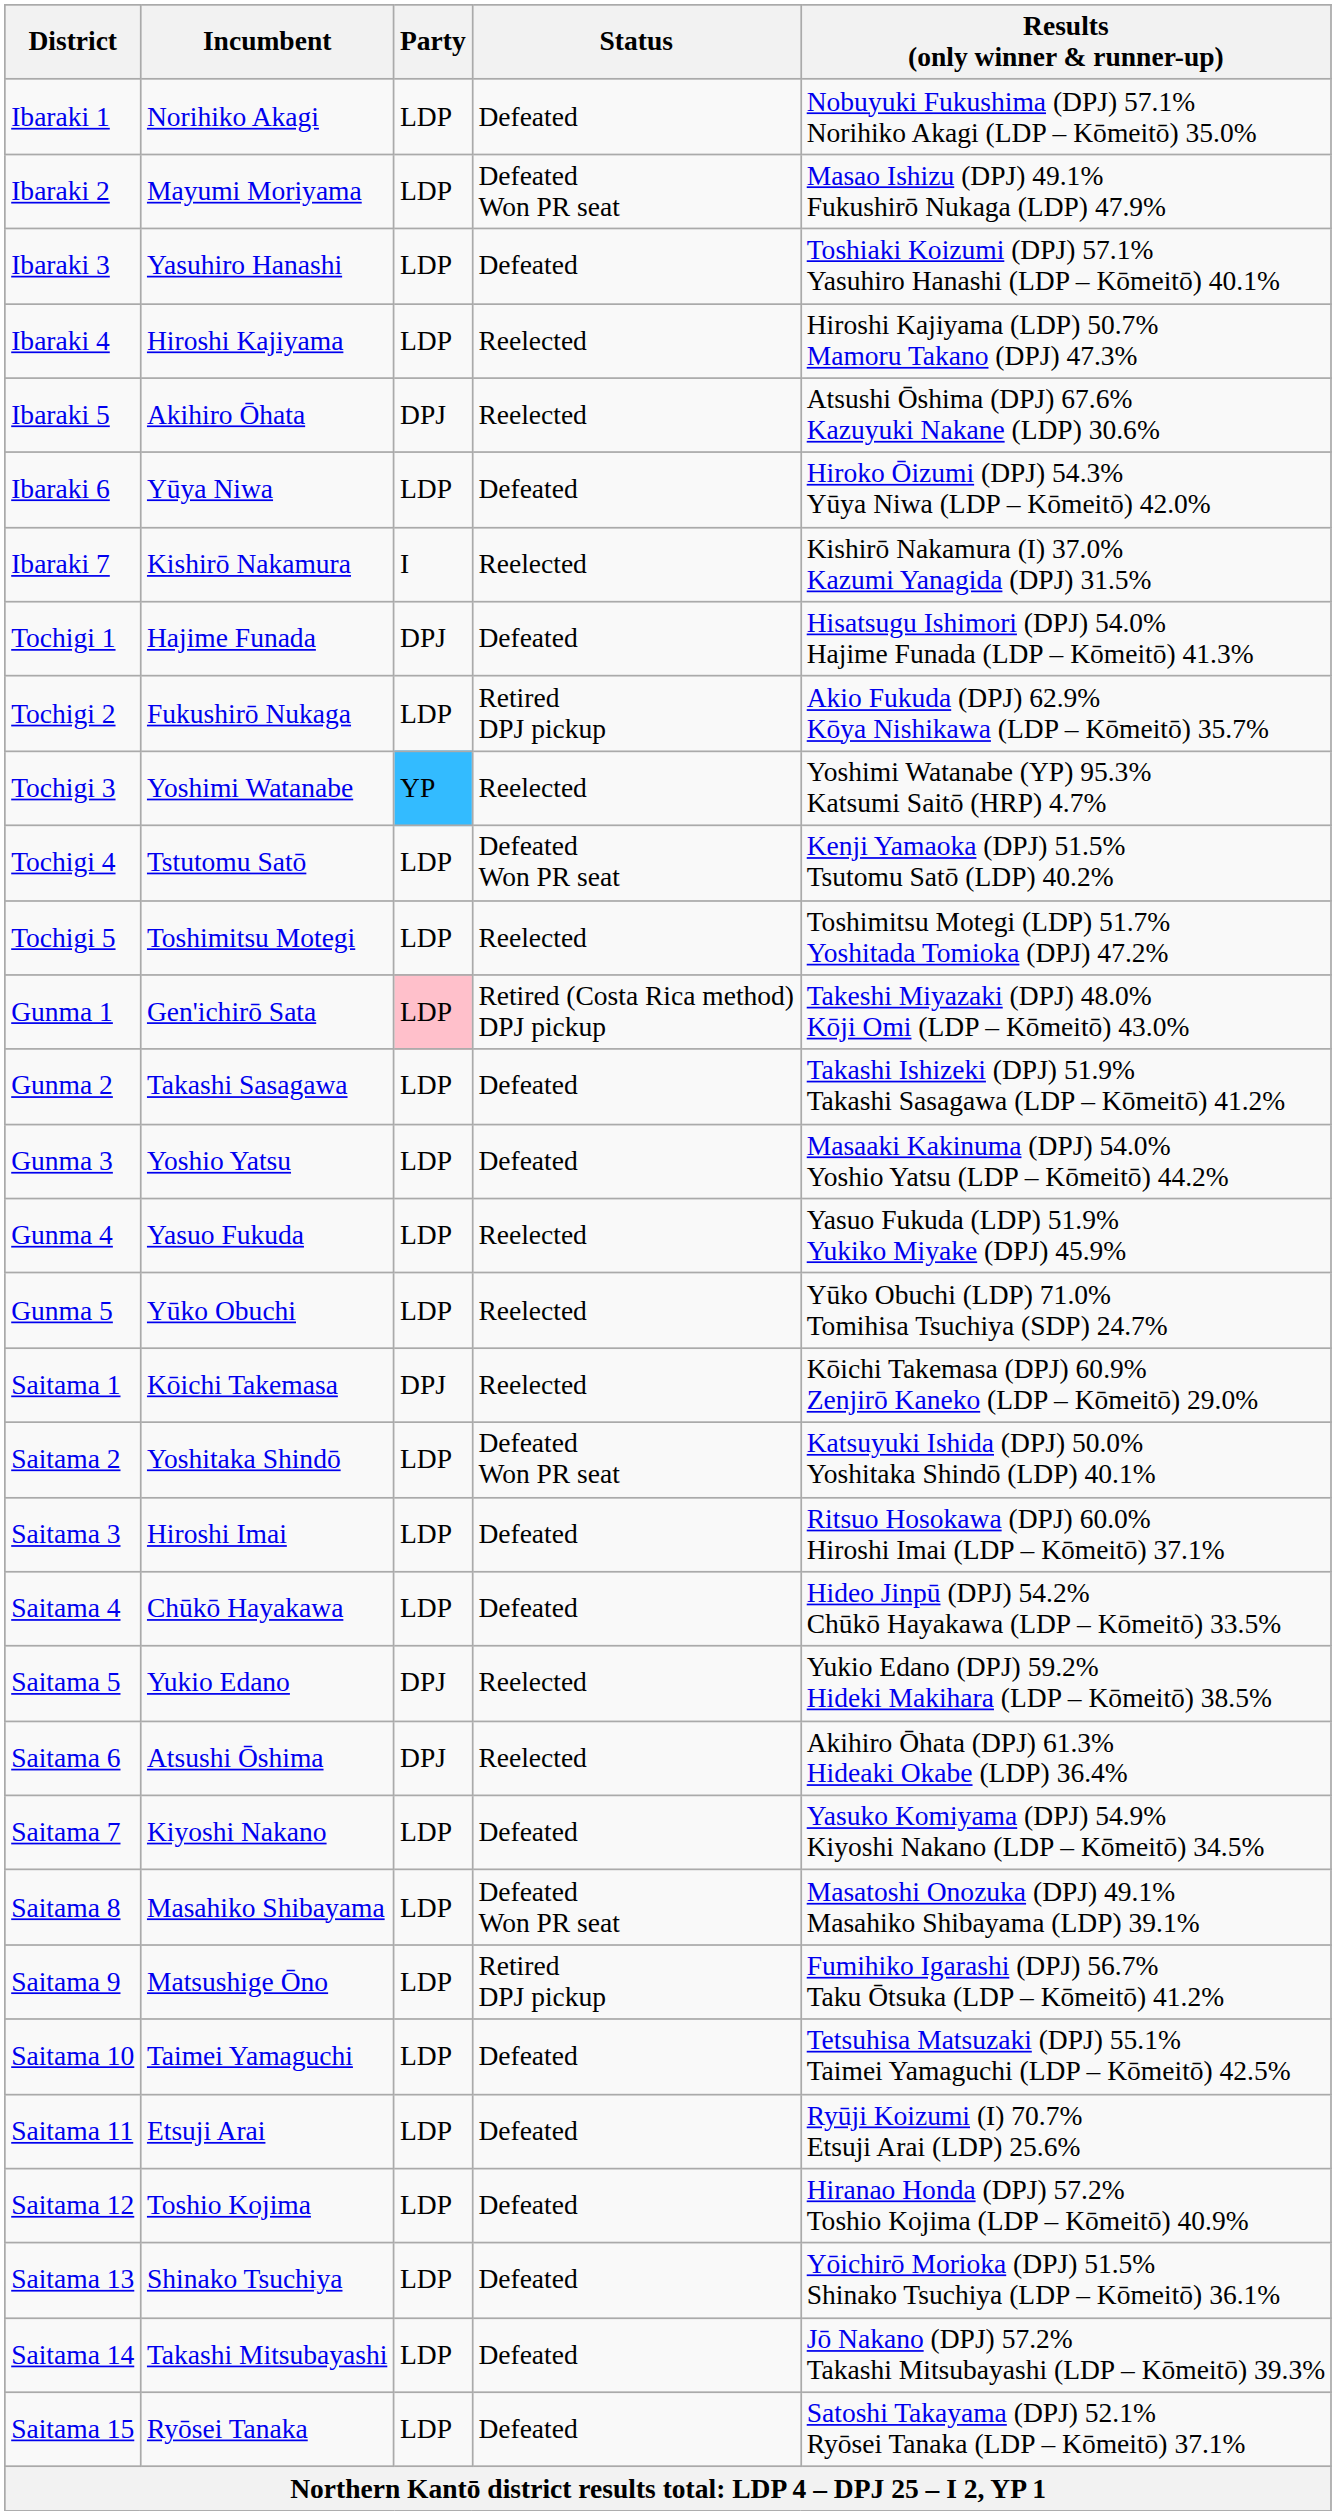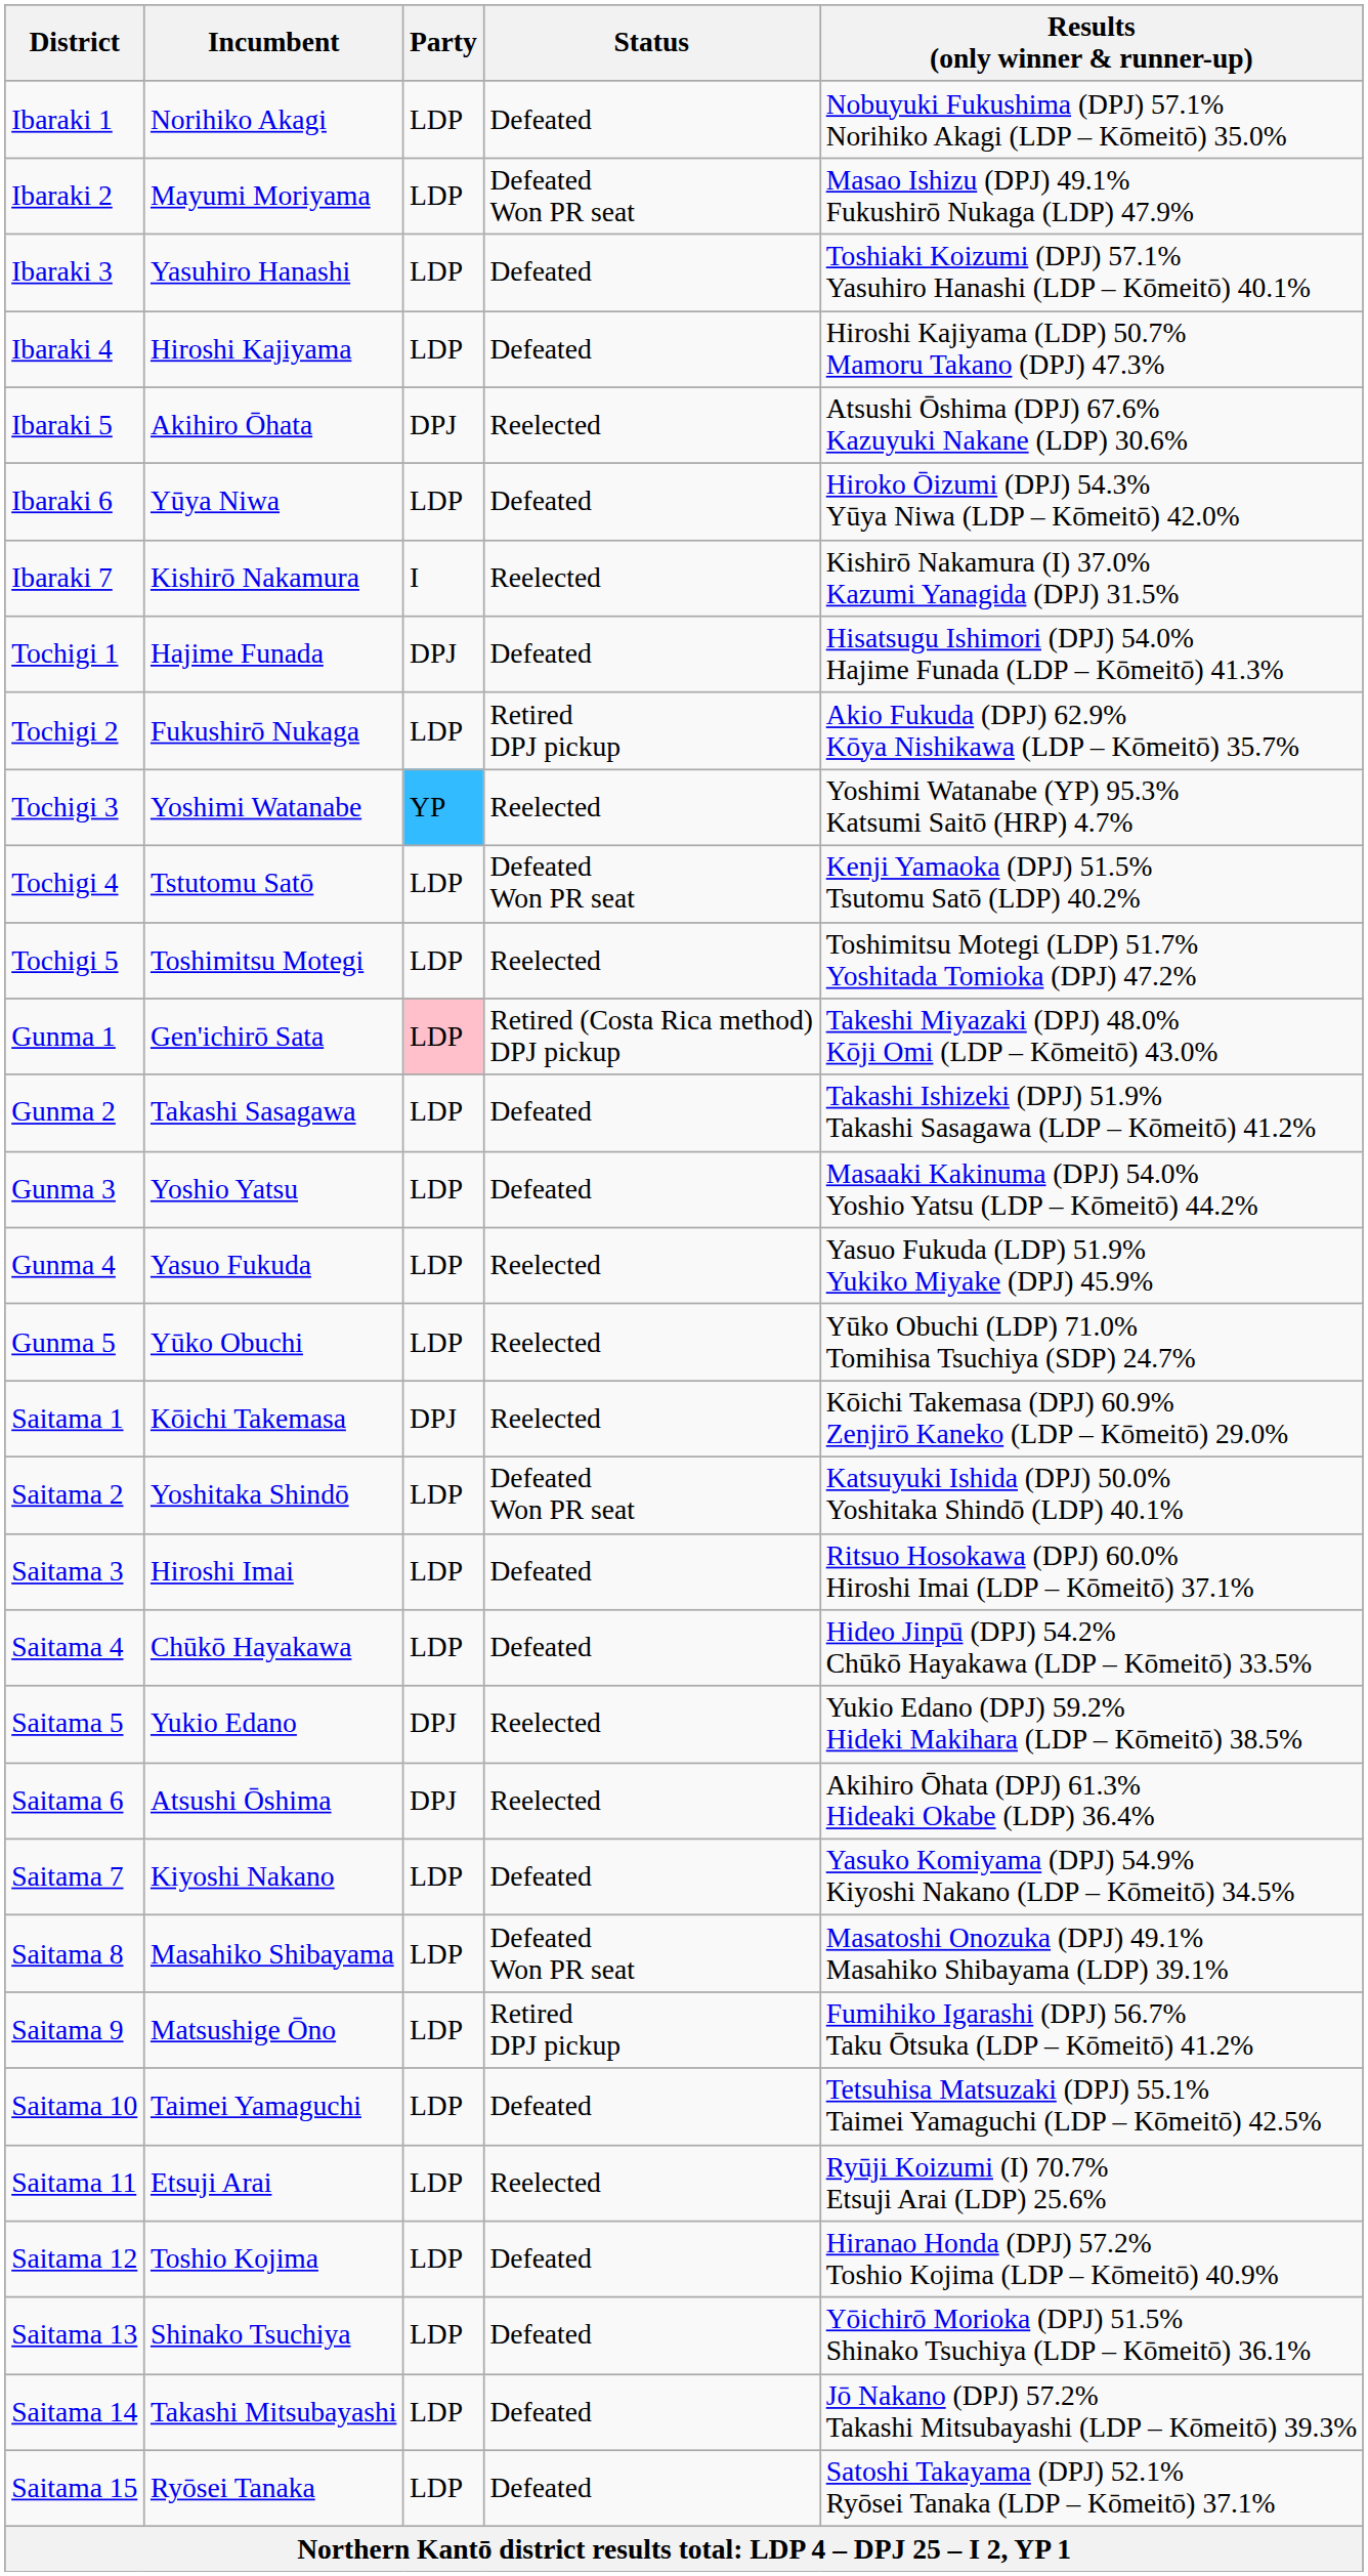 <table class="wikitable">
 <tr>
 <th>District</th>
 <th>Incumbent</th>
 <th>Party</th>
 <th>Status</th>
 <th>Results<br>(only winner & runner-up)</th>
 </tr>
 <tr>
 <td><a href='#'>Ibaraki 1</a></td>
 <td><a href='#'>Norihiko Akagi</a></td>
 <td>LDP</td>
 <td>Defeated</td>
 <td><a href='#'>Nobuyuki Fukushima</a> (DPJ) 57.1%<br>Norihiko Akagi (LDP – Kōmeitō) 35.0%</td>
 </tr>
 <tr>
 <td><a href='#'>Ibaraki 2</a></td>
 <td><a href='#'>Mayumi Moriyama</a></td>
 <td>LDP</td>
 <td>Defeated<br>Won PR seat</td>
 <td><a href='#'>Masao Ishizu</a> (DPJ) 49.1%<br>Fukushirō Nukaga (LDP) 47.9%</td>
 </tr>
 <tr>
 <td><a href='#'>Ibaraki 3</a></td>
 <td><a href='#'>Yasuhiro Hanashi</a></td>
 <td>LDP</td>
 <td>Defeated</td>
 <td><a href='#'>Toshiaki Koizumi</a> (DPJ) 57.1%<br>Yasuhiro Hanashi (LDP – Kōmeitō) 40.1%</td>
 </tr>
 <tr>
 <td><a href='#'>Ibaraki 4</a></td>
 <td><a href='#'>Hiroshi Kajiyama</a></td>
 <td>LDP</td>
-<td>Reelected</td>
+<td>Defeated</td>
 <td>Hiroshi Kajiyama (LDP) 50.7%<br><a href='#'>Mamoru Takano</a> (DPJ) 47.3%</td>
 </tr>
 <tr>
 <td><a href='#'>Ibaraki 5</a></td>
 <td><a href='#'>Akihiro Ōhata</a></td>
 <td>DPJ</td>
 <td>Reelected</td>
 <td>Atsushi Ōshima (DPJ) 67.6%<br><a href='#'>Kazuyuki Nakane</a> (LDP) 30.6%</td>
 </tr>
 <tr>
 <td><a href='#'>Ibaraki 6</a></td>
 <td><a href='#'>Yūya Niwa</a></td>
 <td>LDP</td>
 <td>Defeated</td>
 <td><a href='#'>Hiroko Ōizumi</a> (DPJ) 54.3%<br>Yūya Niwa (LDP – Kōmeitō) 42.0%</td>
 </tr>
 <tr>
 <td><a href='#'>Ibaraki 7</a></td>
 <td><a href='#'>Kishirō Nakamura</a></td>
 <td>I</td>
 <td>Reelected</td>
 <td>Kishirō Nakamura (I) 37.0%<br><a href='#'>Kazumi Yanagida</a> (DPJ) 31.5%</td>
 </tr>
 <tr>
 <td><a href='#'>Tochigi 1</a></td>
 <td><a href='#'>Hajime Funada</a></td>
 <td>DPJ</td>
 <td>Defeated</td>
 <td><a href='#'>Hisatsugu Ishimori</a> (DPJ) 54.0%<br>Hajime Funada (LDP – Kōmeitō) 41.3%</td>
 </tr>
 <tr>
 <td><a href='#'>Tochigi 2</a></td>
 <td><a href='#'>Fukushirō Nukaga</a></td>
 <td>LDP</td>
 <td>Retired<br>DPJ pickup</td>
 <td><a href='#'>Akio Fukuda</a> (DPJ) 62.9%<br><a href='#'>Kōya Nishikawa</a> (LDP – Kōmeitō) 35.7%</td>
 </tr>
 <tr>
 <td><a href='#'>Tochigi 3</a></td>
 <td><a href='#'>Yoshimi Watanabe</a></td>
 <td style="background:#3bf;">YP</td>
 <td>Reelected</td>
 <td>Yoshimi Watanabe (YP) 95.3%<br>Katsumi Saitō (HRP) 4.7%</td>
 </tr>
 <tr>
 <td><a href='#'>Tochigi 4</a></td>
 <td><a href='#'>Tstutomu Satō</a></td>
 <td>LDP</td>
 <td>Defeated<br>Won PR seat</td>
 <td><a href='#'>Kenji Yamaoka</a> (DPJ) 51.5%<br>Tsutomu Satō (LDP) 40.2%</td>
 </tr>
 <tr>
 <td><a href='#'>Tochigi 5</a></td>
 <td><a href='#'>Toshimitsu Motegi</a></td>
 <td>LDP</td>
 <td>Reelected</td>
 <td>Toshimitsu Motegi (LDP) 51.7%<br><a href='#'>Yoshitada Tomioka</a> (DPJ) 47.2%</td>
 </tr>
 <tr>
 <td><a href='#'>Gunma 1</a></td>
 <td><a href='#'>Gen'ichirō Sata</a></td>
 <td style="background: pink;">LDP</td>
 <td>Retired (Costa Rica method)<br>DPJ pickup</td>
 <td><a href='#'>Takeshi Miyazaki</a> (DPJ) 48.0%<br><a href='#'>Kōji Omi</a> (LDP – Kōmeitō) 43.0%</td>
 </tr>
 <tr>
 <td><a href='#'>Gunma 2</a></td>
 <td><a href='#'>Takashi Sasagawa</a></td>
 <td>LDP</td>
 <td>Defeated</td>
 <td><a href='#'>Takashi Ishizeki</a> (DPJ) 51.9%<br>Takashi Sasagawa (LDP – Kōmeitō) 41.2%</td>
 </tr>
 <tr>
 <td><a href='#'>Gunma 3</a></td>
 <td><a href='#'>Yoshio Yatsu</a></td>
 <td>LDP</td>
 <td>Defeated</td>
 <td><a href='#'>Masaaki Kakinuma</a> (DPJ) 54.0%<br>Yoshio Yatsu (LDP – Kōmeitō) 44.2%</td>
 </tr>
 <tr>
 <td><a href='#'>Gunma 4</a></td>
 <td><a href='#'>Yasuo Fukuda</a></td>
 <td>LDP</td>
 <td>Reelected</td>
 <td>Yasuo Fukuda (LDP) 51.9%<br><a href='#'>Yukiko Miyake</a> (DPJ) 45.9%</td>
 </tr>
 <tr>
 <td><a href='#'>Gunma 5</a></td>
 <td><a href='#'>Yūko Obuchi</a></td>
 <td>LDP</td>
 <td>Reelected</td>
 <td>Yūko Obuchi (LDP) 71.0%<br>Tomihisa Tsuchiya (SDP) 24.7%</td>
 </tr>
 <tr>
 <td><a href='#'>Saitama 1</a></td>
 <td><a href='#'>Kōichi Takemasa</a></td>
 <td>DPJ</td>
 <td>Reelected</td>
 <td>Kōichi Takemasa (DPJ) 60.9%<br><a href='#'>Zenjirō Kaneko</a> (LDP – Kōmeitō) 29.0%</td>
 </tr>
 <tr>
 <td><a href='#'>Saitama 2</a></td>
 <td><a href='#'>Yoshitaka Shindō</a></td>
 <td>LDP</td>
 <td>Defeated<br>Won PR seat</td>
 <td><a href='#'>Katsuyuki Ishida</a> (DPJ) 50.0%<br>Yoshitaka Shindō (LDP) 40.1%</td>
 </tr>
 <tr>
 <td><a href='#'>Saitama 3</a></td>
 <td><a href='#'>Hiroshi Imai</a></td>
 <td>LDP</td>
 <td>Defeated</td>
 <td><a href='#'>Ritsuo Hosokawa</a> (DPJ) 60.0%<br>Hiroshi Imai (LDP – Kōmeitō) 37.1%</td>
 </tr>
 <tr>
 <td><a href='#'>Saitama 4</a></td>
 <td><a href='#'>Chūkō Hayakawa</a></td>
 <td>LDP</td>
 <td>Defeated</td>
 <td><a href='#'>Hideo Jinpū</a> (DPJ) 54.2%<br>Chūkō Hayakawa (LDP – Kōmeitō) 33.5%</td>
 </tr>
 <tr>
 <td><a href='#'>Saitama 5</a></td>
 <td><a href='#'>Yukio Edano</a></td>
 <td>DPJ</td>
 <td>Reelected</td>
 <td>Yukio Edano (DPJ) 59.2%<br><a href='#'>Hideki Makihara</a> (LDP – Kōmeitō) 38.5%</td>
 </tr>
 <tr>
 <td><a href='#'>Saitama 6</a></td>
 <td><a href='#'>Atsushi Ōshima</a></td>
 <td>DPJ</td>
 <td>Reelected</td>
 <td>Akihiro Ōhata (DPJ) 61.3%<br><a href='#'>Hideaki Okabe</a> (LDP) 36.4%</td>
 </tr>
 <tr>
 <td><a href='#'>Saitama 7</a></td>
 <td><a href='#'>Kiyoshi Nakano</a></td>
 <td>LDP</td>
 <td>Defeated</td>
 <td><a href='#'>Yasuko Komiyama</a> (DPJ) 54.9%<br>Kiyoshi Nakano (LDP – Kōmeitō) 34.5%</td>
 </tr>
 <tr>
 <td><a href='#'>Saitama 8</a></td>
 <td><a href='#'>Masahiko Shibayama</a></td>
 <td>LDP</td>
 <td>Defeated<br>Won PR seat</td>
 <td><a href='#'>Masatoshi Onozuka</a> (DPJ) 49.1%<br>Masahiko Shibayama (LDP) 39.1%</td>
 </tr>
 <tr>
 <td><a href='#'>Saitama 9</a></td>
 <td><a href='#'>Matsushige Ōno</a></td>
 <td>LDP</td>
 <td>Retired<br>DPJ pickup</td>
 <td><a href='#'>Fumihiko Igarashi</a> (DPJ) 56.7%<br>Taku Ōtsuka (LDP – Kōmeitō) 41.2%</td>
 </tr>
 <tr>
 <td><a href='#'>Saitama 10</a></td>
 <td><a href='#'>Taimei Yamaguchi</a></td>
 <td>LDP</td>
 <td>Defeated</td>
 <td><a href='#'>Tetsuhisa Matsuzaki</a> (DPJ) 55.1%<br>Taimei Yamaguchi (LDP – Kōmeitō) 42.5%</td>
 </tr>
 <tr>
 <td><a href='#'>Saitama 11</a></td>
 <td><a href='#'>Etsuji Arai</a></td>
 <td>LDP</td>
-<td>Defeated</td>
+<td>Reelected</td>
 <td><a href='#'>Ryūji Koizumi</a> (I) 70.7%<br>Etsuji Arai (LDP) 25.6%</td>
 </tr>
 <tr>
 <td><a href='#'>Saitama 12</a></td>
 <td><a href='#'>Toshio Kojima</a></td>
 <td>LDP</td>
 <td>Defeated</td>
 <td><a href='#'>Hiranao Honda</a> (DPJ) 57.2%<br>Toshio Kojima (LDP – Kōmeitō) 40.9%</td>
 </tr>
 <tr>
 <td><a href='#'>Saitama 13</a></td>
 <td><a href='#'>Shinako Tsuchiya</a></td>
 <td>LDP</td>
 <td>Defeated</td>
 <td><a href='#'>Yōichirō Morioka</a> (DPJ) 51.5%<br>Shinako Tsuchiya (LDP – Kōmeitō) 36.1%</td>
 </tr>
 <tr>
 <td><a href='#'>Saitama 14</a></td>
 <td><a href='#'>Takashi Mitsubayashi</a></td>
 <td>LDP</td>
 <td>Defeated</td>
 <td><a href='#'>Jō Nakano</a> (DPJ) 57.2%<br>Takashi Mitsubayashi (LDP – Kōmeitō) 39.3%</td>
 </tr>
 <tr>
 <td><a href='#'>Saitama 15</a></td>
 <td><a href='#'>Ryōsei Tanaka</a></td>
 <td>LDP</td>
 <td>Defeated</td>
 <td><a href='#'>Satoshi Takayama</a> (DPJ) 52.1%<br>Ryōsei Tanaka (LDP – Kōmeitō) 37.1%</td>
 </tr>
 <tr>
 <th colspan="5">Northern Kantō district results total: LDP 4 – DPJ 25 – I 2, YP 1</th>
 </tr>
 </table>
